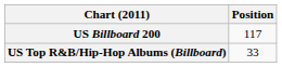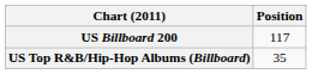 <table class="wikitable sortable plainrowheaders" style="text-align:center">
 <tr>
 <th scope="col">Chart (2011)</th>
 <th scope="col">Position</th>
 </tr>
 <tr>
 <th scope="row">US <em>Billboard</em> 200</th>
 <td>117</td>
 </tr>
 <tr>
 <th scope="row">US Top R&B/Hip-Hop Albums (<em>Billboard</em>)</th>
-<td>33</td>
+<td>35</td>
 </tr>
 </table>
